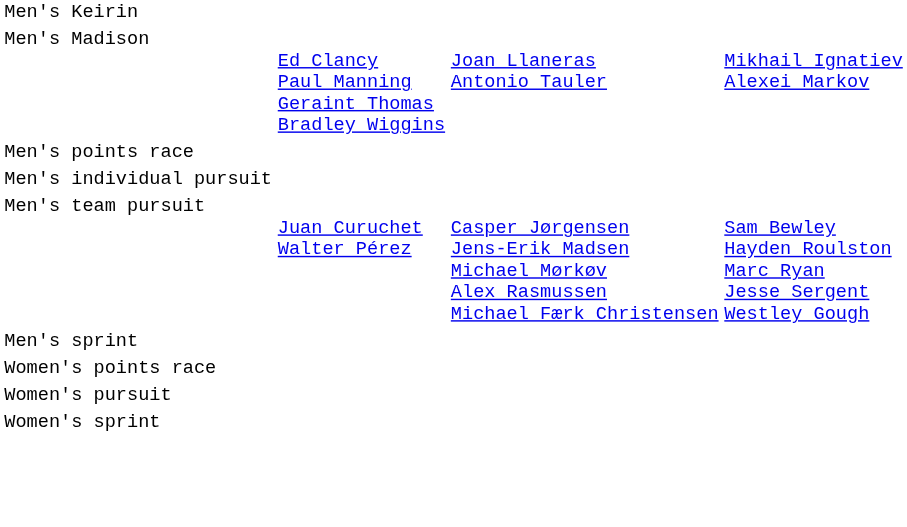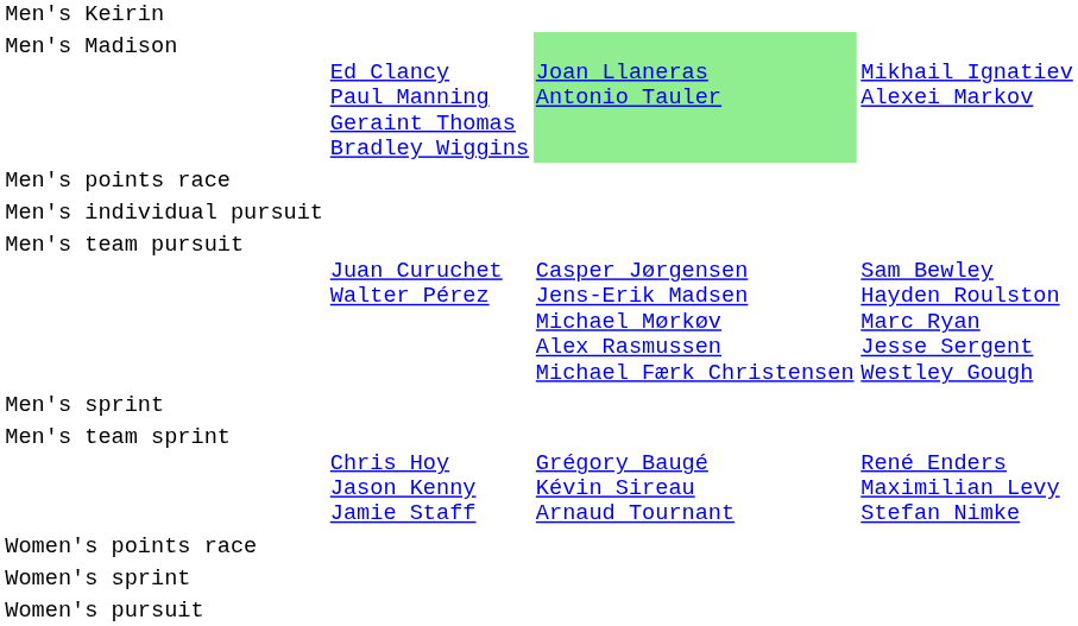 <table>
 <tr>
 <td>Men's Keirin<br></td>
 <td></td>
 <td></td>
 <td></td>
 </tr>
 <tr valign="top">
 <td>Men's Madison<br></td>
 <td><br><a href='#'>Ed Clancy</a><br><a href='#'>Paul Manning</a><br><a href='#'>Geraint Thomas</a><br><a href='#'>Bradley Wiggins</a></td>
-<td><br><a href='#'>Joan Llaneras</a><br><a href='#'>Antonio Tauler</a></td>
+<td style="background: lightgreen;"><br><a href='#'>Joan Llaneras</a><br><a href='#'>Antonio Tauler</a></td>
 <td><br><a href='#'>Mikhail Ignatiev</a><br><a href='#'>Alexei Markov</a></td>
 </tr>
 <tr>
 <td>Men's points race<br></td>
 <td></td>
 <td></td>
 <td></td>
 </tr>
 <tr>
 <td>Men's individual pursuit<br></td>
 <td></td>
 <td></td>
 <td></td>
 </tr>
 <tr valign="top">
 <td>Men's team pursuit<br></td>
 <td><br><a href='#'>Juan Curuchet</a><br><a href='#'>Walter Pérez</a></td>
 <td><br><a href='#'>Casper Jørgensen</a><br><a href='#'>Jens-Erik Madsen</a><br><a href='#'>Michael Mørkøv</a><br><a href='#'>Alex Rasmussen</a><br><a href='#'>Michael Færk Christensen</a></td>
 <td><br><a href='#'>Sam Bewley</a><br><a href='#'>Hayden Roulston</a><br><a href='#'>Marc Ryan</a><br><a href='#'>Jesse Sergent</a><br><a href='#'>Westley Gough</a></td>
 </tr>
 <tr>
 <td>Men's sprint<br></td>
 <td></td>
 <td></td>
 <td></td>
 </tr>
+<tr valign="top">
+<td>Men's team sprint<br></td>
+<td><br><a href='#'>Chris Hoy</a><br><a href='#'>Jason Kenny</a><br><a href='#'>Jamie Staff</a></td>
+<td><br><a href='#'>Grégory Baugé</a><br><a href='#'>Kévin Sireau</a><br><a href='#'>Arnaud Tournant</a></td>
+<td><br><a href='#'>René Enders</a><br><a href='#'>Maximilian Levy</a><br><a href='#'>Stefan Nimke</a></td>
+</tr>
 <tr>
 <td>Women's points race<br></td>
+<td></td>
+<td></td>
+<td></td>
+</tr>
+<tr>
+<td>Women's sprint<br></td>
 <td></td>
 <td></td>
 <td></td>
 </tr>
 <tr>
 <td>Women's pursuit<br></td>
 <td></td>
 <td></td>
 <td></td>
 </tr>
-<tr>
-<td>Women's sprint<br></td>
-<td></td>
-<td></td>
-<td></td>
-</tr>
 </table>
